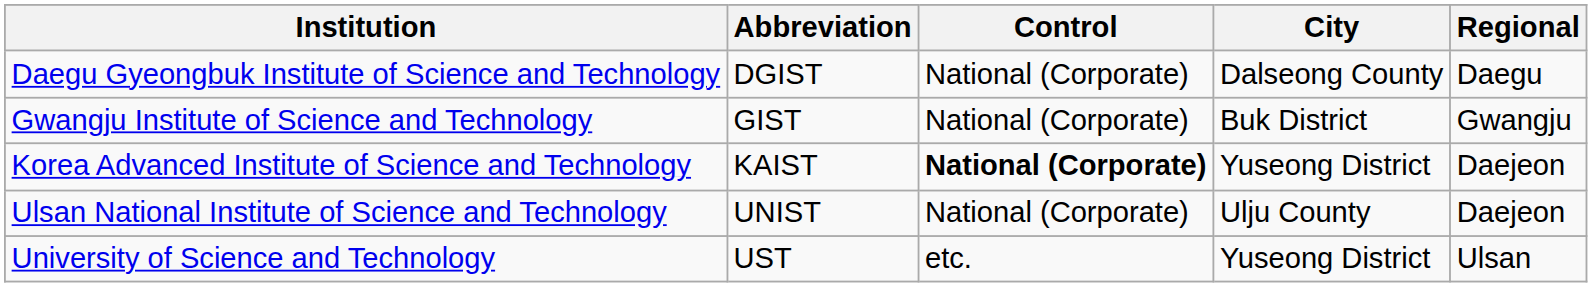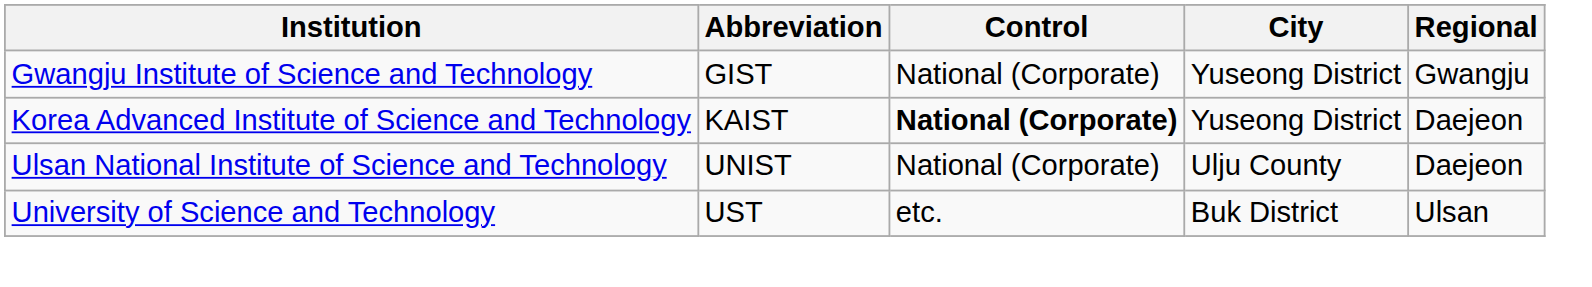 <table class="wikitable sortable">
 <tr>
 <th scope="col">Institution</th>
 <th scope="col">Abbreviation</th>
 <th scope="col">Control</th>
 <th scope="col">City</th>
 <th scope="col">Regional</th>
 </tr>
 <tr>
-<td><a href='#'>Daegu Gyeongbuk Institute of Science and Technology</a></td>
-<td>DGIST</td>
-<td>National (Corporate)</td>
-<td>Dalseong County</td>
-<td>Daegu</td>
-</tr>
-<tr>
 <td><a href='#'>Gwangju Institute of Science and Technology</a></td>
 <td>GIST</td>
 <td>National (Corporate)</td>
-<td>Buk District</td>
+<td>Yuseong District</td>
 <td>Gwangju</td>
 </tr>
 <tr>
 <td><a href='#'>Korea Advanced Institute of Science and Technology</a></td>
 <td>KAIST</td>
 <td><strong>National (Corporate)</strong></td>
 <td>Yuseong District</td>
 <td>Daejeon</td>
 </tr>
 <tr>
 <td><a href='#'>Ulsan National Institute of Science and Technology</a></td>
 <td>UNIST</td>
 <td>National (Corporate)</td>
 <td>Ulju County</td>
 <td>Daejeon</td>
 </tr>
 <tr>
 <td><a href='#'>University of Science and Technology</a></td>
 <td>UST</td>
 <td>etc.</td>
-<td>Yuseong District</td>
+<td>Buk District</td>
 <td>Ulsan</td>
 </tr>
 </table>
